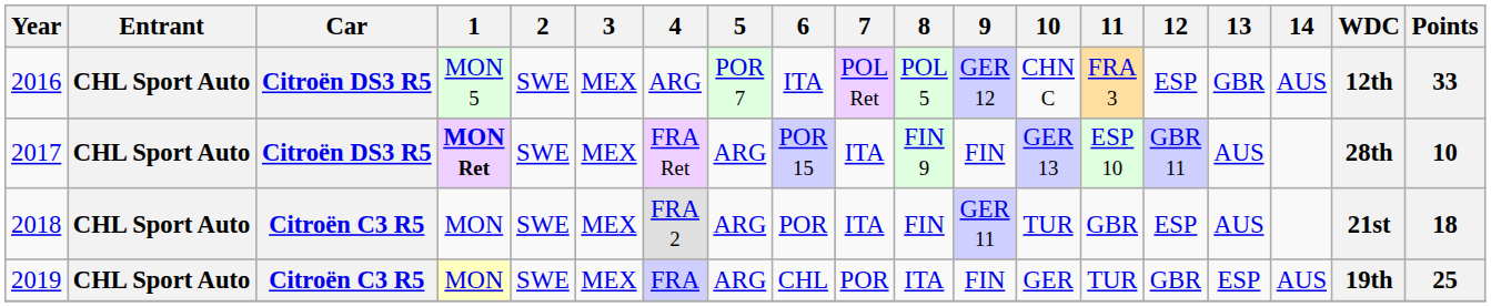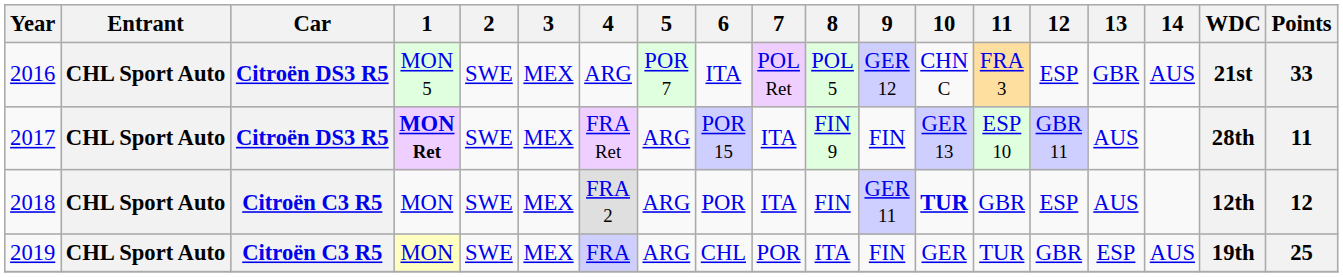 <table class="wikitable" border="1" style="text-align:center; font-size:90%;">
 <tr>
 <th>Year</th>
 <th>Entrant</th>
 <th>Car</th>
 <th>1</th>
 <th>2</th>
 <th>3</th>
 <th>4</th>
 <th>5</th>
 <th>6</th>
 <th>7</th>
 <th>8</th>
 <th>9</th>
 <th>10</th>
 <th>11</th>
 <th>12</th>
 <th>13</th>
 <th>14</th>
 <th>WDC</th>
 <th>Points</th>
 </tr>
 <tr>
 <td><a href='#'>2016</a></td>
 <th>CHL Sport Auto</th>
 <th><a href='#'>Citroën DS3 R5</a></th>
 <td style="background:#DFFFDF;"><a href='#'>MON</a><br><small>5</small></td>
 <td><a href='#'>SWE</a></td>
 <td><a href='#'>MEX</a></td>
 <td><a href='#'>ARG</a></td>
 <td style="background:#DFFFDF;"><a href='#'>POR</a><br><small>7</small></td>
 <td><a href='#'>ITA</a></td>
 <td style="background:#EFCFFF;"><a href='#'>POL</a><br><small>Ret</small></td>
 <td style="background:#DFFFDF;"><a href='#'>POL</a><br><small>5</small></td>
 <td style="background:#CFCFFF;"><a href='#'>GER</a><br><small>12</small></td>
 <td><a href='#'>CHN</a><br><small>C</small></td>
 <td style="background:#FFDF9F;"><a href='#'>FRA</a><br><small>3</small></td>
 <td><a href='#'>ESP</a></td>
 <td><a href='#'>GBR</a></td>
 <td><a href='#'>AUS</a></td>
-<th>12th</th>
+<th>21st</th>
 <th>33</th>
 </tr>
 <tr>
 <td><a href='#'>2017</a></td>
 <th>CHL Sport Auto</th>
 <th><a href='#'>Citroën DS3 R5</a></th>
 <td style="background:#EFCFFF;"><strong><a href='#'>MON</a><br><small>Ret</small></strong></td>
 <td><a href='#'>SWE</a></td>
 <td><a href='#'>MEX</a></td>
 <td style="background:#EFCFFF;"><a href='#'>FRA</a><br><small>Ret</small></td>
 <td><a href='#'>ARG</a></td>
 <td style="background:#CFCFFF;"><a href='#'>POR</a><br><small>15</small></td>
 <td><a href='#'>ITA</a></td>
 <td style="background:#DFFFDF;"><a href='#'>FIN</a><br><small>9</small></td>
 <td><a href='#'>FIN</a></td>
 <td style="background:#CFCFFF;"><a href='#'>GER</a><br><small>13</small></td>
 <td style="background:#DFFFDF;"><a href='#'>ESP</a><br><small>10</small></td>
 <td style="background:#CFCFFF;"><a href='#'>GBR</a><br><small>11</small></td>
 <td><a href='#'>AUS</a></td>
 <td></td>
 <th>28th</th>
-<th>10</th>
+<th>11</th>
 </tr>
 <tr>
 <td><a href='#'>2018</a></td>
 <th>CHL Sport Auto</th>
 <th><a href='#'>Citroën C3 R5</a></th>
 <td><a href='#'>MON</a></td>
 <td><a href='#'>SWE</a></td>
 <td><a href='#'>MEX</a></td>
 <td style="background:#DFDFDF;"><a href='#'>FRA</a><br><small>2</small></td>
 <td><a href='#'>ARG</a></td>
 <td><a href='#'>POR</a></td>
 <td><a href='#'>ITA</a></td>
 <td><a href='#'>FIN</a></td>
 <td style="background:#CFCFFF;"><a href='#'>GER</a><br><small>11</small></td>
-<td><a href='#'>TUR</a></td>
+<td><strong><a href='#'>TUR</a></strong></td>
 <td><a href='#'>GBR</a></td>
 <td><a href='#'>ESP</a></td>
 <td><a href='#'>AUS</a></td>
 <td></td>
-<th>21st</th>
-<th>18</th>
+<th>12th</th>
+<th>12</th>
 </tr>
 <tr>
 <td><a href='#'>2019</a></td>
 <th>CHL Sport Auto</th>
 <th><a href='#'>Citroën C3 R5</a></th>
 <td style="background:#FFFFBF;"><a href='#'>MON</a><br></td>
 <td><a href='#'>SWE</a></td>
 <td><a href='#'>MEX</a></td>
 <td style="background:#CFCFFF;"><a href='#'>FRA</a><br></td>
 <td><a href='#'>ARG</a></td>
 <td><a href='#'>CHL</a></td>
 <td><a href='#'>POR</a></td>
 <td><a href='#'>ITA</a></td>
 <td><a href='#'>FIN</a></td>
 <td><a href='#'>GER</a></td>
 <td><a href='#'>TUR</a></td>
 <td><a href='#'>GBR</a></td>
 <td><a href='#'>ESP</a></td>
 <td><a href='#'>AUS</a><br></td>
 <th>19th</th>
 <th>25</th>
 </tr>
 <tr>
 </tr>
 </table>
